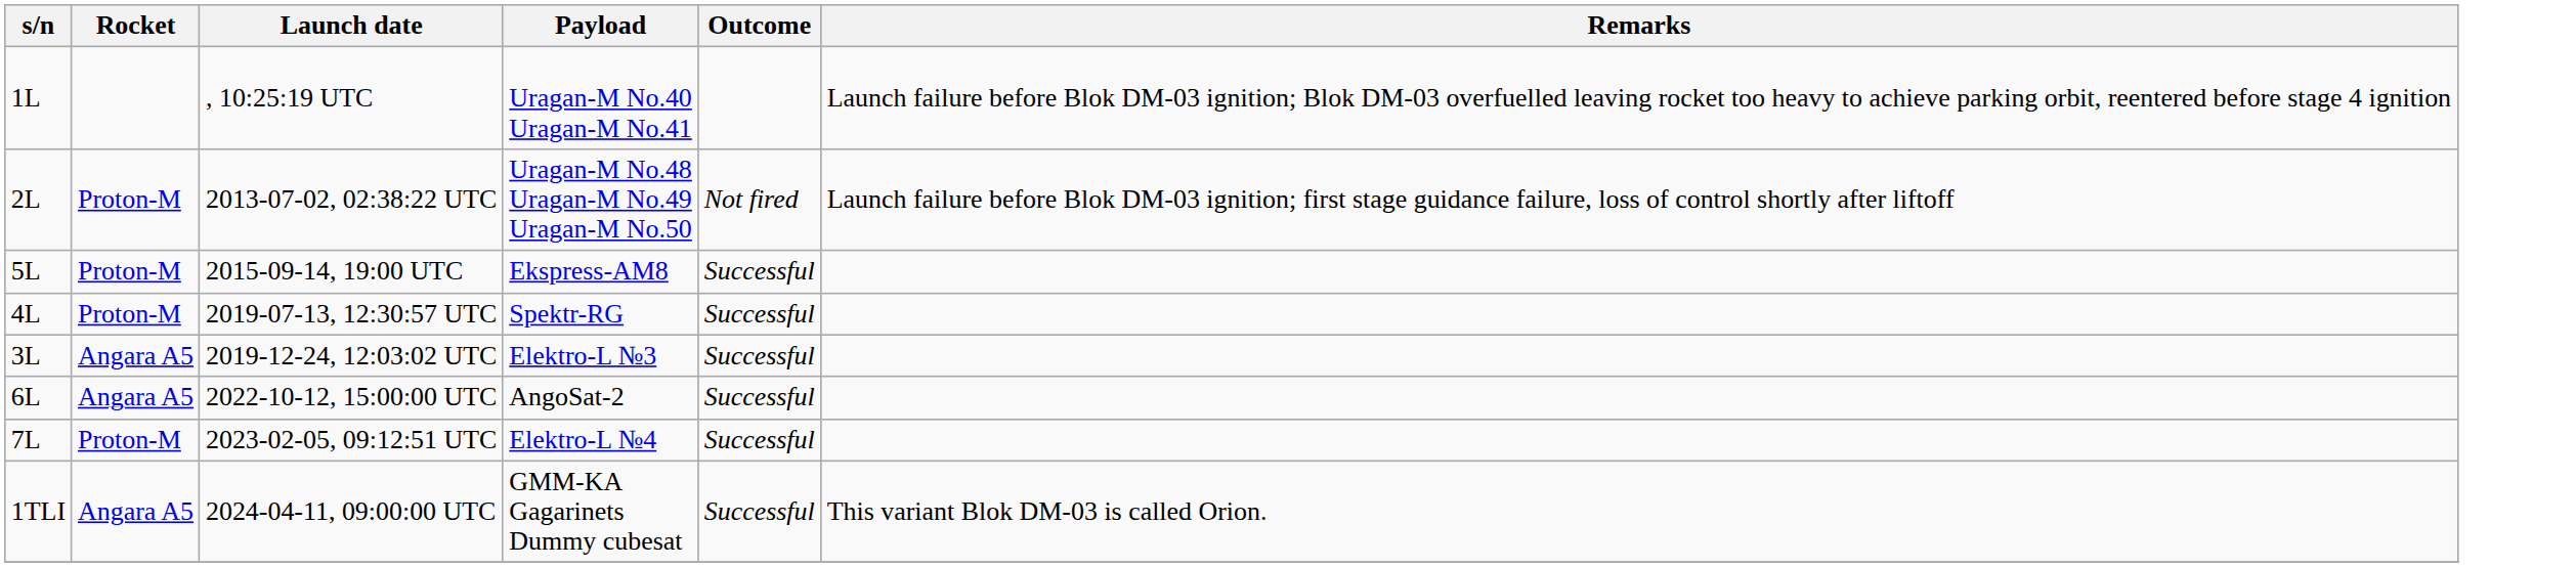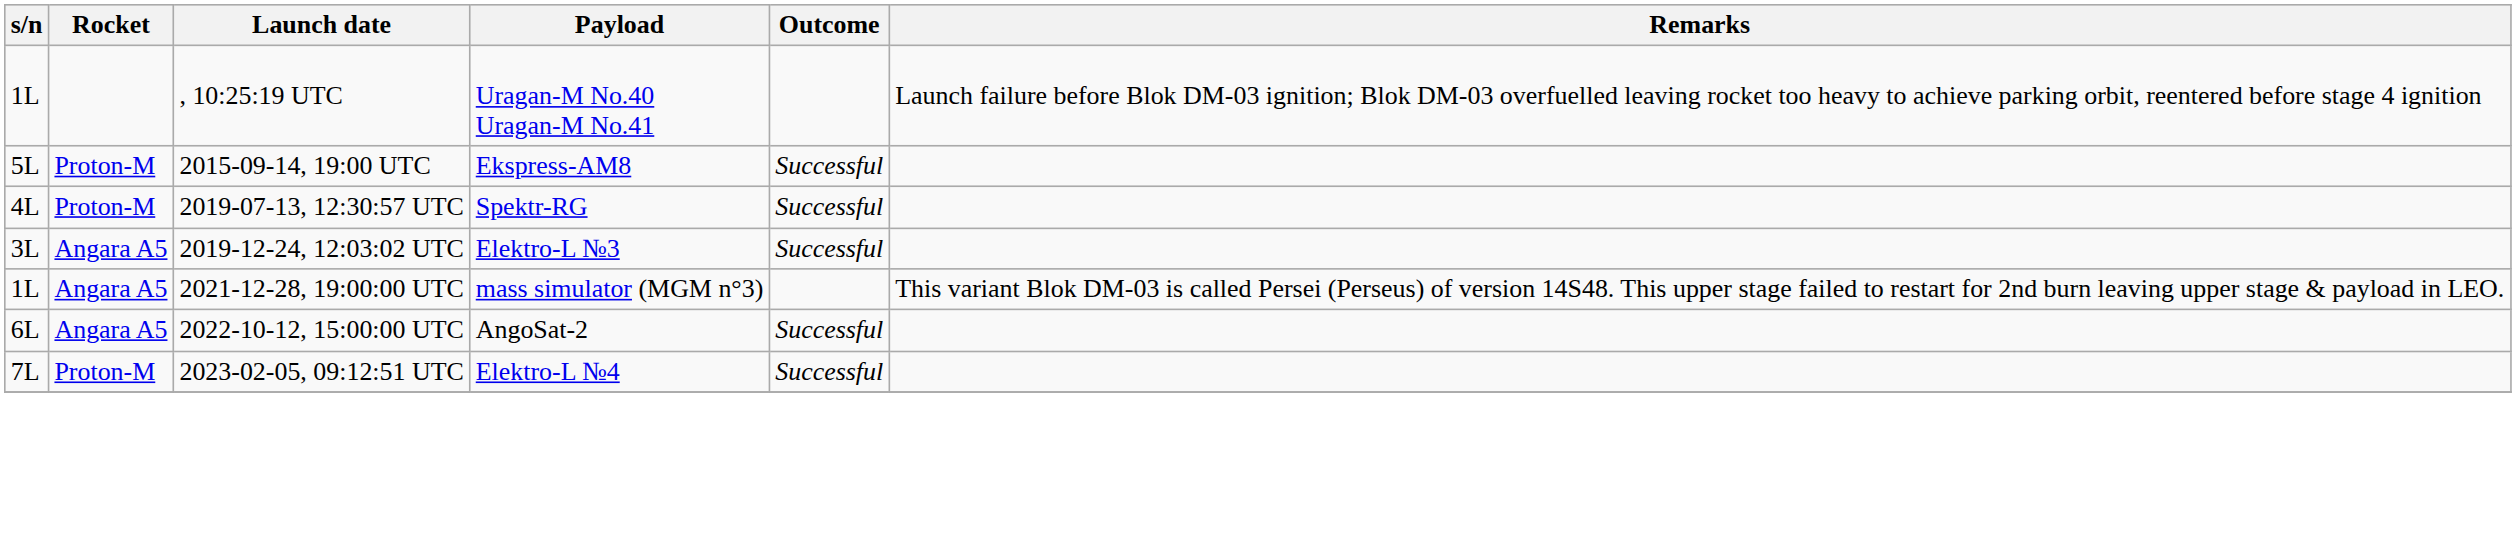 <table class="wikitable">
 <tr>
 <th>s/n</th>
 <th>Rocket</th>
 <th>Launch date</th>
 <th>Payload</th>
 <th>Outcome</th>
 <th>Remarks</th>
 </tr>
 <tr>
 <td>1L</td>
 <td></td>
 <td>, 10:25:19 UTC</td>
 <td><br><a href='#'>Uragan-M No.40</a><br><a href='#'>Uragan-M No.41</a></td>
 <td></td>
 <td>Launch failure before Blok DM-03 ignition; Blok DM-03 overfuelled leaving rocket too heavy to achieve parking orbit, reentered before stage 4 ignition</td>
-</tr>
-<tr>
-<td>2L</td>
-<td><a href='#'>Proton-M</a></td>
-<td>2013-07-02, 02:38:22 UTC</td>
-<td><a href='#'>Uragan-M No.48</a><br><a href='#'>Uragan-M No.49</a><br><a href='#'>Uragan-M No.50</a></td>
-<td><em>Not fired</em></td>
-<td>Launch failure before Blok DM-03 ignition; first stage guidance failure, loss of control shortly after liftoff</td>
 </tr>
 <tr>
 <td>5L</td>
 <td><a href='#'>Proton-M</a></td>
 <td>2015-09-14, 19:00 UTC</td>
 <td><a href='#'>Ekspress-AM8</a></td>
 <td><em>Successful</em></td>
 <td></td>
 </tr>
 <tr>
 <td>4L</td>
 <td><a href='#'>Proton-M</a></td>
 <td>2019-07-13, 12:30:57 UTC</td>
 <td><a href='#'>Spektr-RG</a></td>
 <td><em>Successful</em></td>
 <td></td>
 </tr>
 <tr>
 <td>3L</td>
 <td><a href='#'>Angara A5</a></td>
 <td>2019-12-24, 12:03:02 UTC</td>
 <td><a href='#'>Elektro-L №3</a></td>
 <td><em>Successful</em></td>
 <td></td>
 </tr>
 <tr>
+<td>1L</td>
+<td><a href='#'>Angara A5</a></td>
+<td>2021-12-28, 19:00:00 UTC</td>
+<td><a href='#'>mass simulator</a> (MGM n°3)</td>
+<td></td>
+<td>This variant Blok DM-03 is called Persei (Perseus) of version 14S48. This upper stage failed to restart for 2nd burn leaving upper stage & payload in LEO.</td>
+</tr>
+<tr>
 <td>6L</td>
 <td><a href='#'>Angara A5</a></td>
 <td>2022-10-12, 15:00:00 UTC</td>
 <td>AngoSat-2</td>
 <td><em>Successful</em></td>
 <td></td>
 </tr>
 <tr>
 <td>7L</td>
 <td><a href='#'>Proton-M</a></td>
 <td>2023-02-05, 09:12:51 UTC</td>
 <td><a href='#'>Elektro-L №4</a></td>
 <td><em>Successful</em></td>
 <td></td>
 </tr>
 <tr>
-<td>1TLI</td>
-<td><a href='#'>Angara A5</a></td>
-<td>2024-04-11, 09:00:00 UTC</td>
-<td>GMM-KA<br>Gagarinets<br>Dummy cubesat</td>
-<td><em>Successful</em></td>
-<td>This variant Blok DM-03 is called Orion.</td>
-</tr>
-<tr>
 </tr>
 </table>
